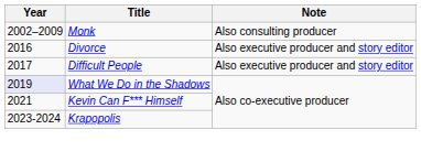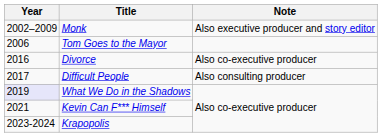 <table class="wikitable sortable">
 <tr>
 <th>Year</th>
 <th>Title</th>
 <th>Note</th>
 </tr>
 <tr>
 <td>2002–2009</td>
 <td><a href='#'><em>Monk</em></a></td>
-<td>Also consulting producer</td>
+<td>Also executive producer and <a href='#'>story editor</a></td>
+</tr>
+<tr>
+<td>2006</td>
+<td><em><a href='#'>Tom Goes to the Mayor</a></em></td>
+<td></td>
 </tr>
 <tr>
 <td>2016</td>
 <td><a href='#'><em>Divorce</em></a></td>
-<td>Also executive producer and <a href='#'>story editor</a></td>
+<td>Also co-executive producer</td>
 </tr>
 <tr>
 <td>2017</td>
 <td><em><a href='#'>Difficult People</a></em></td>
-<td>Also executive producer and <a href='#'>story editor</a></td>
+<td>Also consulting producer</td>
 </tr>
 <tr>
 <td style="background: lavender;">2019</td>
 <td><em><a href='#'>What We Do in the Shadows</a></em></td>
 <td rowspan="3">Also co-executive producer</td>
 </tr>
 <tr>
 <td>2021</td>
 <td><em><a href='#'>Kevin Can F*** Himself</a></em></td>
 </tr>
 <tr>
 <td>2023-2024</td>
 <td><em><a href='#'>Krapopolis</a></em></td>
 </tr>
 </table>
